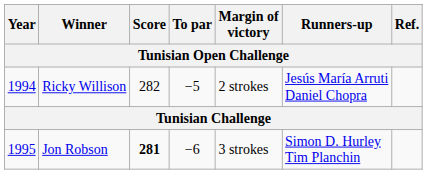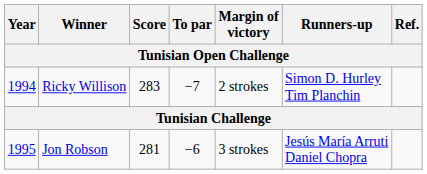 <table class=wikitable style="font-size:95%">
 <tr>
 <th>Year</th>
 <th>Winner</th>
 <th>Score</th>
 <th>To par</th>
 <th>Margin of<br>victory</th>
 <th>Runners-up</th>
 <th>Ref.</th>
 </tr>
 <tr>
 <th colspan=9>Tunisian Open Challenge</th>
 </tr>
 <tr>
 <td><a href='#'>1994</a></td>
 <td> <a href='#'>Ricky Willison</a></td>
-<td align=center>282</td>
-<td align=center>−5</td>
+<td align=center>283</td>
+<td align=center>−7</td>
 <td>2 strokes</td>
-<td> <a href='#'>Jesús María Arruti</a><br> <a href='#'>Daniel Chopra</a></td>
+<td> <a href='#'>Simon D. Hurley</a><br> <a href='#'>Tim Planchin</a></td>
 <td></td>
 </tr>
 <tr>
 <th colspan=9>Tunisian Challenge</th>
 </tr>
 <tr>
 <td><a href='#'>1995</a></td>
 <td> <a href='#'>Jon Robson</a></td>
-<td align=center><strong>281</strong></td>
+<td align=center>281</td>
 <td align=center>−6</td>
 <td>3 strokes</td>
-<td> <a href='#'>Simon D. Hurley</a><br> <a href='#'>Tim Planchin</a></td>
+<td> <a href='#'>Jesús María Arruti</a><br> <a href='#'>Daniel Chopra</a></td>
 <td></td>
 </tr>
 </table>
